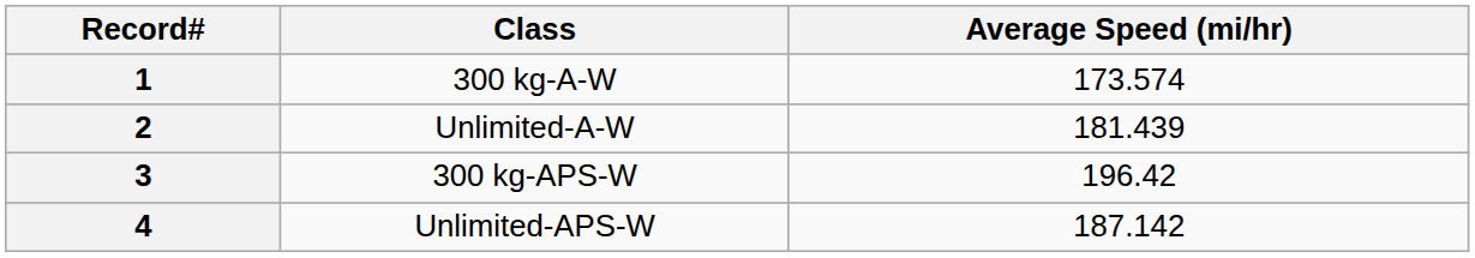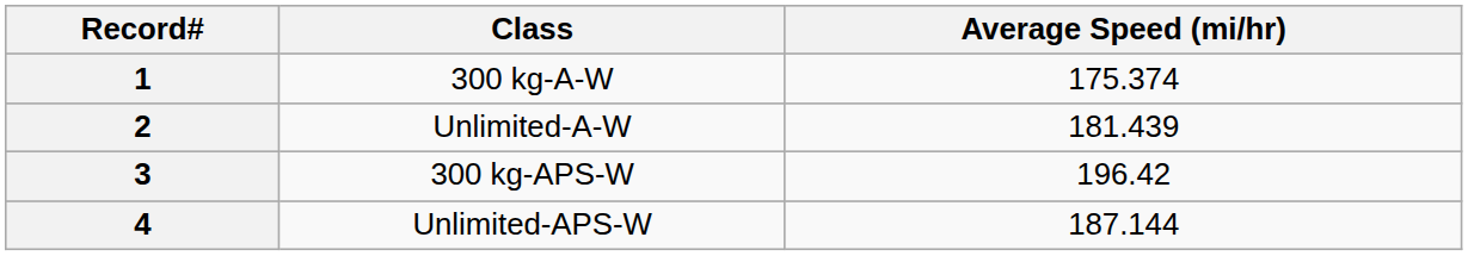 <table class="wikitable" style="text-align: center; width:60%;">
 <tr>
 <th scope="col">Record#</th>
 <th scope="col">Class</th>
 <th scope="col">Average Speed (mi/hr)</th>
 </tr>
 <tr>
 <th scope="row">1</th>
 <td>300 kg-A-W</td>
-<td>173.574</td>
+<td>175.374</td>
 </tr>
 <tr>
 <th scope="row">2</th>
 <td>Unlimited-A-W</td>
 <td>181.439</td>
 </tr>
 <tr>
 <th scope="row">3</th>
 <td>300 kg-APS-W</td>
 <td>196.42</td>
 </tr>
 <tr>
 <th scope="row">4</th>
 <td>Unlimited-APS-W</td>
-<td>187.142</td>
+<td>187.144</td>
 </tr>
 </table>
